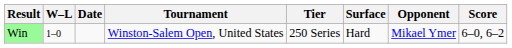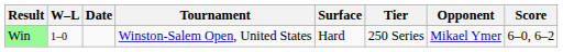 <table class="sortable wikitable">
 <tr>
 <th>Result</th>
 <th class="unsortable">W–L</th>
 <th>Date</th>
 <th>Tournament</th>
+<th>Surface</th>
 <th>Tier</th>
-<th>Surface</th>
 <th>Opponent</th>
 <th class="unsortable">Score</th>
 </tr>
 <tr>
 <td bgcolor=98FB98>Win</td>
 <td><small>1–0</small></td>
 <td><a href='#'></a></td>
 <td><a href='#'>Winston-Salem Open</a>, United States</td>
+<td>Hard</td>
 <td>250 Series</td>
-<td>Hard</td>
 <td> <a href='#'>Mikael Ymer</a></td>
 <td>6–0, 6–2</td>
 </tr>
 </table>
